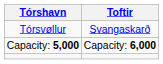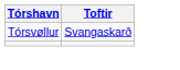 <table class="wikitable" style="text-align:center">
 <tr>
 <th><a href='#'>Tórshavn</a></th>
 <th><a href='#'>Toftir</a></th>
 </tr>
 <tr>
 <td><a href='#'>Tórsvøllur</a></td>
 <td><a href='#'>Svangaskarð</a></td>
 </tr>
 <tr>
-<td>Capacity: <strong>5,000</strong></td>
-<td>Capacity: <strong>6,000</strong></td>
-</tr>
-<tr>
 <td></td>
 <td></td>
 </tr>
 </table>
